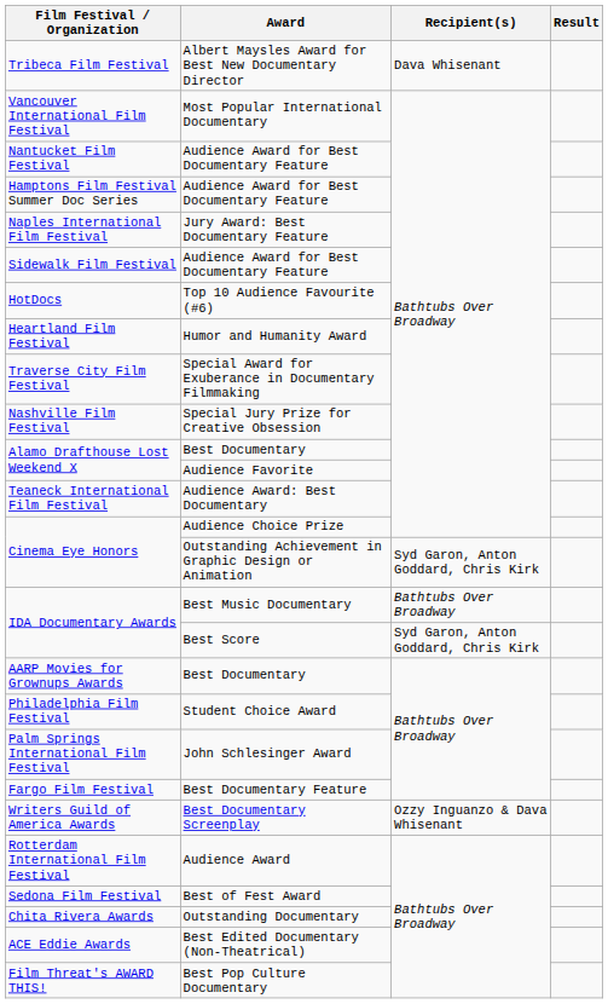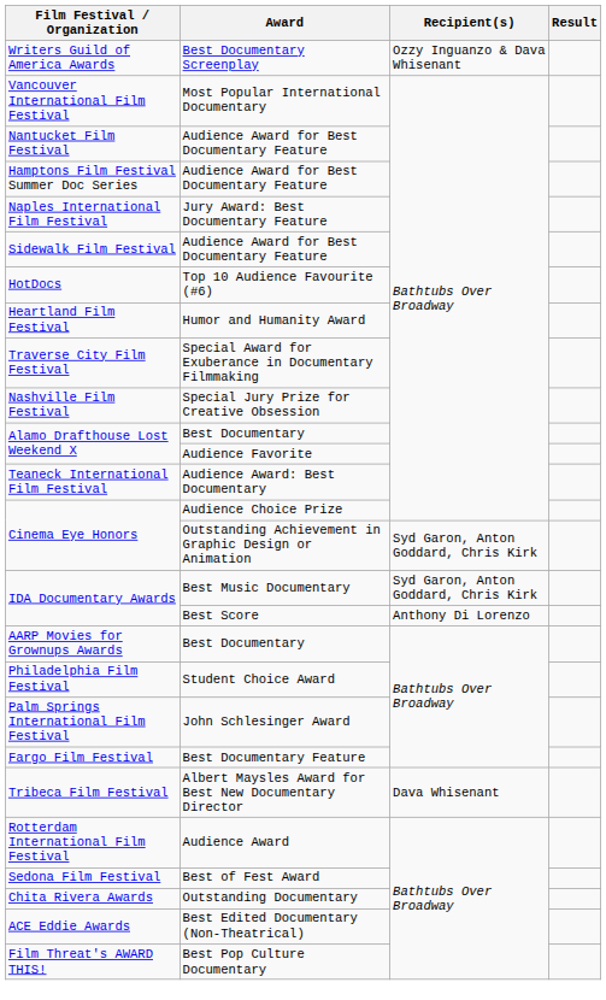 <table class="wikitable">
 <tr>
 <th>Film Festival / Organization</th>
 <th>Award</th>
 <th>Recipient(s)</th>
 <th>Result</th>
 </tr>
 <tr>
-<td><a href='#'>Tribeca Film Festival</a></td>
-<td>Albert Maysles Award for Best New Documentary Director</td>
-<td>Dava Whisenant</td>
+<td><a href='#'>Writers Guild of America Awards</a></td>
+<td><a href='#'>Best Documentary Screenplay</a></td>
+<td>Ozzy Inguanzo & Dava Whisenant</td>
 <td></td>
 </tr>
 <tr>
 <td><a href='#'>Vancouver International Film Festival</a></td>
 <td>Most Popular International Documentary</td>
 <td rowspan=13><em>Bathtubs Over Broadway</em></td>
 <td></td>
 </tr>
 <tr>
 <td><a href='#'>Nantucket Film Festival</a></td>
 <td>Audience Award for Best Documentary Feature</td>
 <td></td>
 </tr>
 <tr>
 <td><a href='#'>Hamptons Film Festival</a> Summer Doc Series</td>
 <td>Audience Award for Best Documentary Feature</td>
 <td></td>
 </tr>
 <tr>
 <td><a href='#'>Naples International Film Festival</a></td>
 <td>Jury Award: Best Documentary Feature</td>
 <td></td>
 </tr>
 <tr>
 <td><a href='#'>Sidewalk Film Festival</a></td>
 <td>Audience Award for Best Documentary Feature</td>
 <td></td>
 </tr>
 <tr>
 <td><a href='#'>HotDocs</a></td>
 <td>Top 10 Audience Favourite (#6)</td>
 <td></td>
 </tr>
 <tr>
 <td><a href='#'>Heartland Film Festival</a></td>
 <td>Humor and Humanity Award</td>
 <td></td>
 </tr>
 <tr>
 <td><a href='#'>Traverse City Film Festival</a></td>
 <td>Special Award for Exuberance in Documentary Filmmaking</td>
 <td></td>
 </tr>
 <tr>
 <td><a href='#'>Nashville Film Festival</a></td>
 <td>Special Jury Prize for Creative Obsession</td>
 <td></td>
 </tr>
 <tr>
 <td rowspan=2><a href='#'>Alamo Drafthouse Lost Weekend X</a></td>
 <td>Best Documentary</td>
 <td></td>
 </tr>
 <tr>
 <td>Audience Favorite</td>
 <td></td>
 </tr>
 <tr>
 <td><a href='#'>Teaneck International Film Festival</a></td>
 <td>Audience Award: Best Documentary</td>
 <td></td>
 </tr>
 <tr>
 <td rowspan=2><a href='#'>Cinema Eye Honors</a></td>
 <td>Audience Choice Prize</td>
 <td></td>
 </tr>
 <tr>
 <td>Outstanding Achievement in Graphic Design or Animation</td>
 <td>Syd Garon, Anton Goddard, Chris Kirk</td>
 <td></td>
 </tr>
 <tr>
 <td rowspan=2><a href='#'>IDA Documentary Awards</a></td>
 <td>Best Music Documentary</td>
-<td><em>Bathtubs Over Broadway</em></td>
+<td>Syd Garon, Anton Goddard, Chris Kirk</td>
 <td></td>
 </tr>
 <tr>
 <td>Best Score</td>
-<td>Syd Garon, Anton Goddard, Chris Kirk</td>
+<td>Anthony Di Lorenzo</td>
 <td></td>
 </tr>
 <tr>
 <td><a href='#'>AARP Movies for Grownups Awards</a></td>
 <td>Best Documentary</td>
 <td rowspan=4><em>Bathtubs Over Broadway</em></td>
 <td></td>
 </tr>
 <tr>
 <td><a href='#'>Philadelphia Film Festival</a></td>
 <td>Student Choice Award</td>
 <td></td>
 </tr>
 <tr>
 <td><a href='#'>Palm Springs International Film Festival</a></td>
 <td>John Schlesinger Award</td>
 <td></td>
 </tr>
 <tr>
 <td><a href='#'>Fargo Film Festival</a></td>
 <td>Best Documentary Feature</td>
 <td></td>
 </tr>
 <tr>
-<td><a href='#'>Writers Guild of America Awards</a></td>
-<td><a href='#'>Best Documentary Screenplay</a></td>
-<td>Ozzy Inguanzo & Dava Whisenant</td>
+<td><a href='#'>Tribeca Film Festival</a></td>
+<td>Albert Maysles Award for Best New Documentary Director</td>
+<td>Dava Whisenant</td>
 <td></td>
 </tr>
 <tr>
 <td><a href='#'>Rotterdam International Film Festival</a></td>
 <td>Audience Award</td>
 <td rowspan=5><em>Bathtubs Over Broadway</em></td>
 <td></td>
 </tr>
 <tr>
 <td><a href='#'>Sedona Film Festival</a></td>
 <td>Best of Fest Award</td>
 <td></td>
 </tr>
 <tr>
 <td><a href='#'>Chita Rivera Awards</a></td>
 <td>Outstanding Documentary</td>
 <td></td>
 </tr>
 <tr>
 <td><a href='#'>ACE Eddie Awards</a></td>
 <td>Best Edited Documentary (Non-Theatrical)</td>
 <td></td>
 </tr>
 <tr>
 <td><a href='#'>Film Threat's AWARD THIS!</a></td>
 <td>Best Pop Culture Documentary</td>
 <td></td>
 </tr>
 </table>
